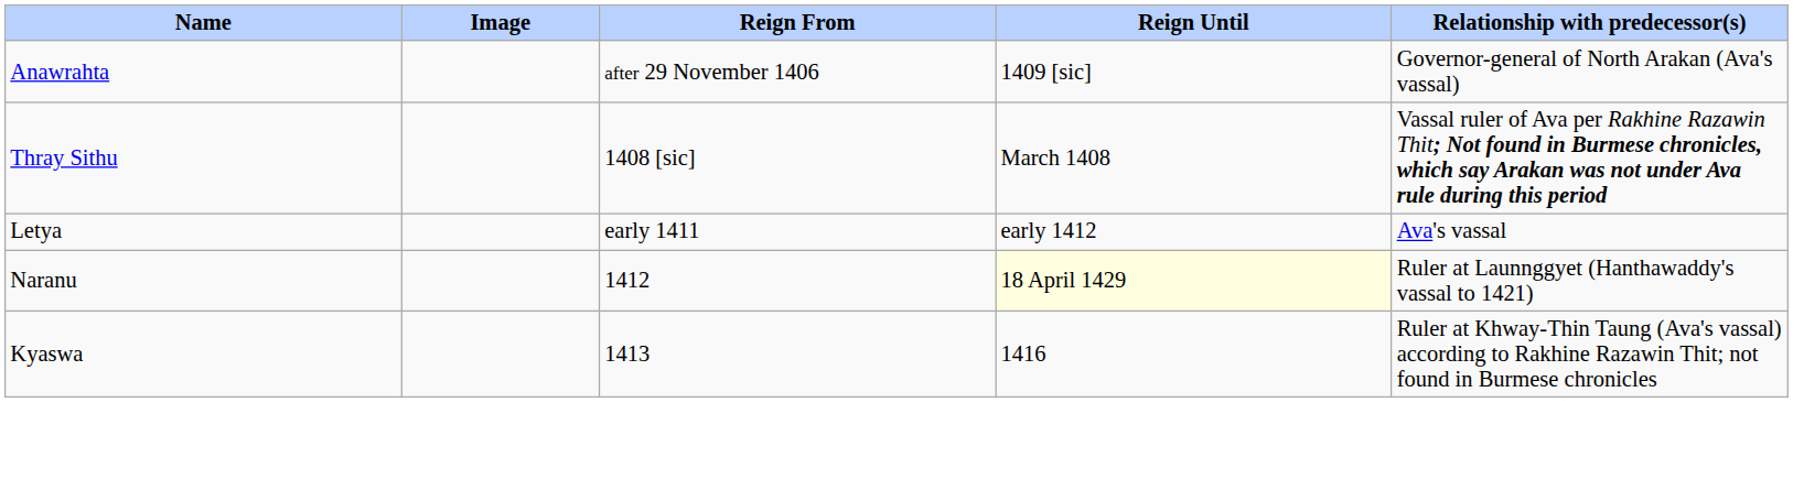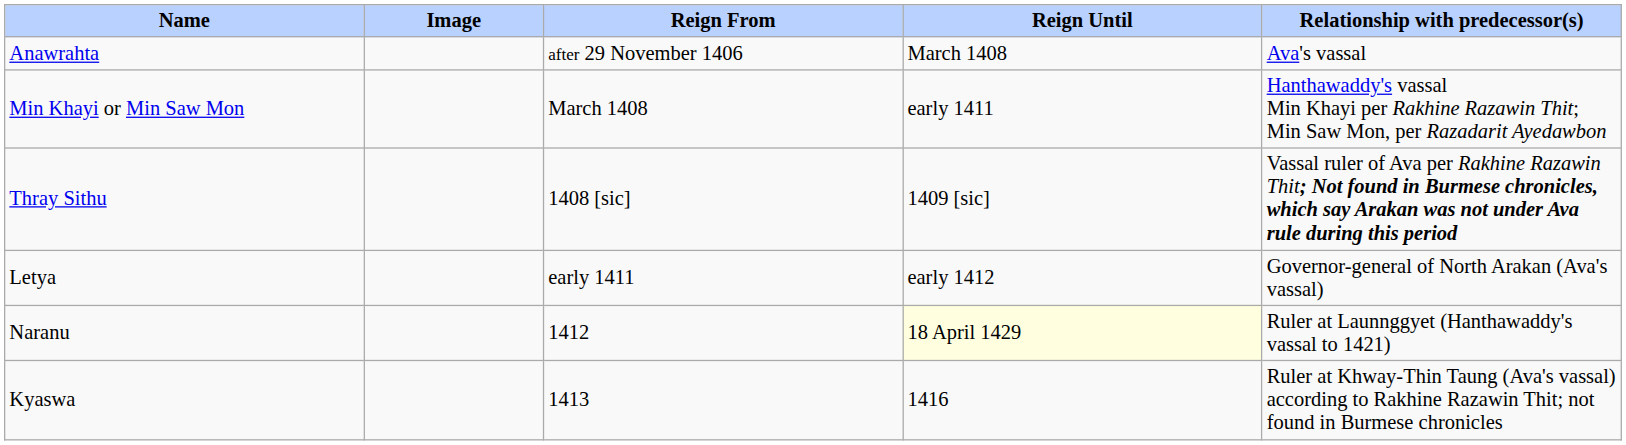 <table width=100% class="wikitable">
 <tr>
 <th style="background-color:#B9D1FF" width=10%>Name</th>
 <th style="background-color:#B9D1FF" width=5%>Image</th>
 <th style="background-color:#B9D1FF" width=10%>Reign From</th>
 <th style="background-color:#B9D1FF" width=10%>Reign Until</th>
 <th style="background-color:#B9D1FF" width=10%>Relationship with predecessor(s)</th>
 </tr>
 <tr>
 <td><a href='#'>Anawrahta</a></td>
 <td></td>
 <td><small>after</small> 29 November 1406</td>
-<td>1409 [sic]</td>
-<td>Governor-general of North Arakan (Ava's vassal)</td>
+<td>March 1408</td>
+<td><a href='#'>Ava</a>'s vassal</td>
+</tr>
+<tr>
+<td><a href='#'>Min Khayi</a> or <a href='#'>Min Saw Mon</a></td>
+<td></td>
+<td>March 1408</td>
+<td>early 1411</td>
+<td><a href='#'>Hanthawaddy's</a> vassal <br> Min Khayi per <em>Rakhine Razawin Thit</em>; Min Saw Mon, per <em>Razadarit Ayedawbon</em></td>
 </tr>
 <tr>
 <td><a href='#'>Thray Sithu</a></td>
 <td></td>
 <td>1408 [sic]</td>
-<td>March 1408</td>
+<td>1409 [sic]</td>
 <td>Vassal ruler of Ava per <em>Rakhine Razawin Thit<strong>; Not found in Burmese chronicles, which say Arakan was not under Ava rule during this period</td>
 </tr>
 <tr>
 <td>Letya</td>
 <td></td>
 <td>early 1411</td>
 <td>early 1412</td>
-<td><a href='#'>Ava</a>'s vassal</td>
+<td>Governor-general of North Arakan (Ava's vassal)</td>
 </tr>
 <tr>
 <td>Naranu</td>
 <td></td>
 <td>1412</td>
 <td style="background: lightyellow;">18 April 1429</td>
 <td>Ruler at Launnggyet (Hanthawaddy's vassal to 1421)</td>
 </tr>
 <tr>
 <td>Kyaswa</td>
 <td></td>
 <td>1413</td>
 <td>1416</td>
 <td>Ruler at Khway-Thin Taung (Ava's vassal) according to </em>Rakhine Razawin Thit</strong>; not found in Burmese chronicles</td>
 </tr>
 </table>
